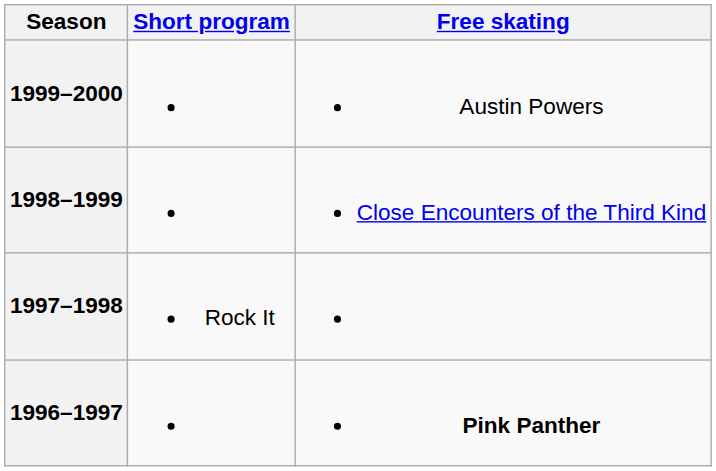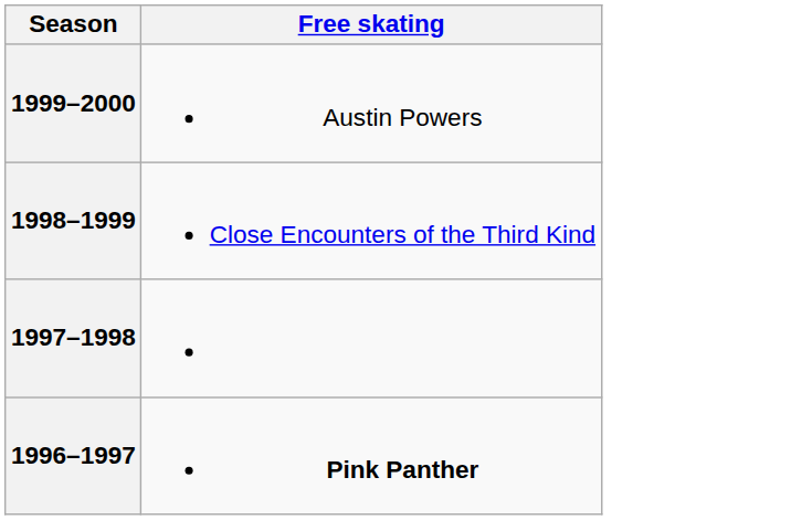 <table class=wikitable style=text-align:center>
 <tr>
 <th>Season</th>
-<th><a href='#'>Short program</a></th>
 <th><a href='#'>Free skating</a></th>
 </tr>
 <tr>
 <th>1999–2000 <br> </th>
-<td><br><ul><li></li></ul></td>
 <td><br><ul><li>Austin Powers <br></li></ul></td>
 </tr>
 <tr>
 <th>1998–1999</th>
-<td><br><ul><li></li></ul></td>
 <td><br><ul><li><a href='#'>Close Encounters of the Third Kind</a> <br></li></ul></td>
 </tr>
 <tr>
 <th>1997–1998</th>
-<td><br><ul><li>Rock It</li></ul></td>
 <td><br><ul><li></li></ul></td>
 </tr>
 <tr>
 <th>1996–1997</th>
-<td><br><ul><li></li></ul></td>
 <td><strong><br><ul><li>Pink Panther <br></li></ul></strong></td>
 </tr>
 </table>
